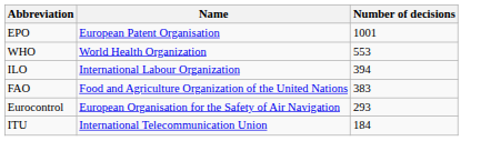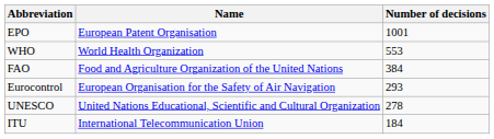 <table class="wikitable sortable">
 <tr>
 <th>Abbreviation</th>
 <th>Name</th>
 <th>Number of decisions</th>
 </tr>
 <tr>
 <td>EPO</td>
 <td><a href='#'>European Patent Organisation</a></td>
 <td>1001</td>
 </tr>
 <tr>
 <td>WHO</td>
 <td><a href='#'>World Health Organization</a></td>
 <td>553</td>
 </tr>
 <tr>
-<td>ILO</td>
-<td><a href='#'>International Labour Organization</a></td>
-<td>394</td>
-</tr>
-<tr>
 <td>FAO</td>
 <td><a href='#'>Food and Agriculture Organization of the United Nations</a></td>
-<td>383</td>
+<td>384</td>
 </tr>
 <tr>
 <td>Eurocontrol</td>
 <td><a href='#'>European Organisation for the Safety of Air Navigation</a></td>
 <td>293</td>
 </tr>
 <tr>
+<td>UNESCO</td>
+<td><a href='#'>United Nations Educational, Scientific and Cultural Organization</a></td>
+<td>278</td>
+</tr>
+<tr>
 <td>ITU</td>
 <td><a href='#'>International Telecommunication Union</a></td>
 <td>184</td>
 </tr>
 </table>
